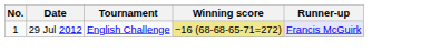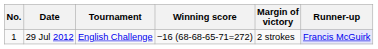 <table class="wikitable" style="font-size:95%;">
 <tr>
 <th>No.</th>
 <th>Date</th>
 <th>Tournament</th>
 <th>Winning score</th>
+<th>Margin of<br>victory</th>
 <th>Runner-up</th>
 </tr>
 <tr>
 <td align=center>1</td>
 <td align=right>29 Jul <a href='#'>2012</a></td>
 <td><a href='#'>English Challenge</a></td>
-<td style="background: khaki;">−16 (68-68-65-71=272)</td>
+<td>−16 (68-68-65-71=272)</td>
+<td>2 strokes</td>
 <td style="background: lavender;"> <a href='#'>Francis McGuirk</a></td>
 </tr>
 </table>
